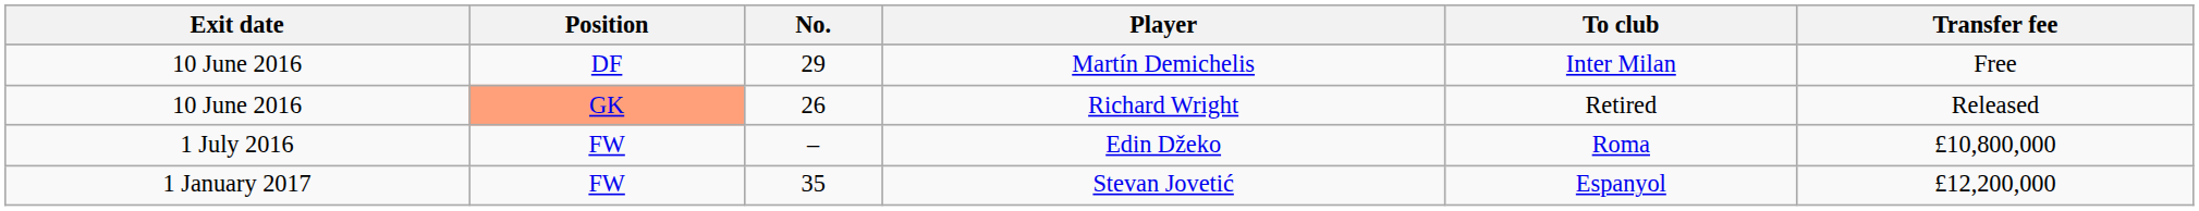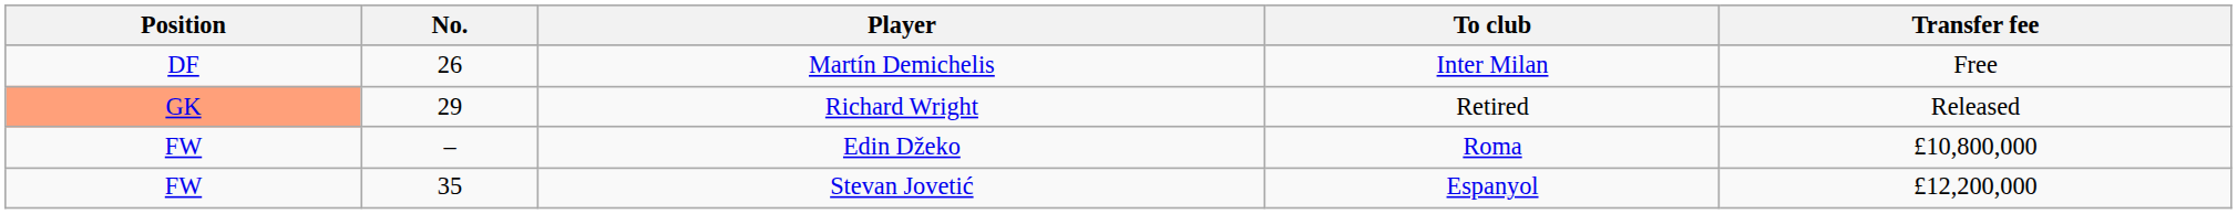 <table class="wikitable sortable" style="width:97%; text-align:center; font-size:85%; text-align:centre;">
 <tr>
-<th>Exit date</th>
 <th>Position</th>
 <th>No.</th>
 <th>Player</th>
 <th>To club</th>
 <th>Transfer fee</th>
 </tr>
 <tr>
-<td>10 June 2016</td>
 <td><a href='#'>DF</a></td>
-<td>29</td>
+<td>26</td>
 <td> <a href='#'>Martín Demichelis</a></td>
 <td> <a href='#'>Inter Milan</a></td>
 <td>Free</td>
 </tr>
 <tr>
-<td>10 June 2016</td>
 <td style="background: lightsalmon;"><a href='#'>GK</a></td>
-<td>26</td>
+<td>29</td>
 <td> <a href='#'>Richard Wright</a></td>
 <td>Retired</td>
 <td>Released</td>
 </tr>
 <tr>
-<td>1 July 2016</td>
 <td><a href='#'>FW</a></td>
 <td>–</td>
 <td> <a href='#'>Edin Džeko</a></td>
 <td> <a href='#'>Roma</a></td>
 <td>£10,800,000</td>
 </tr>
 <tr>
-<td>1 January 2017</td>
 <td><a href='#'>FW</a></td>
 <td>35</td>
 <td> <a href='#'>Stevan Jovetić</a></td>
 <td> <a href='#'>Espanyol</a></td>
 <td>£12,200,000</td>
 </tr>
 </table>
